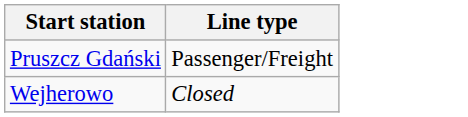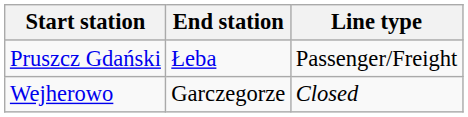 <table class="wikitable">
 <tr>
 <th>Start station</th>
+<th>End station</th>
 <th>Line type</th>
 </tr>
 <tr>
 <td><a href='#'>Pruszcz Gdański</a></td>
+<td><a href='#'>Łeba</a></td>
 <td>Passenger/Freight</td>
 </tr>
 <tr>
 <td><a href='#'>Wejherowo</a></td>
+<td>Garczegorze</td>
 <td><em>Closed</em></td>
 </tr>
 </table>
